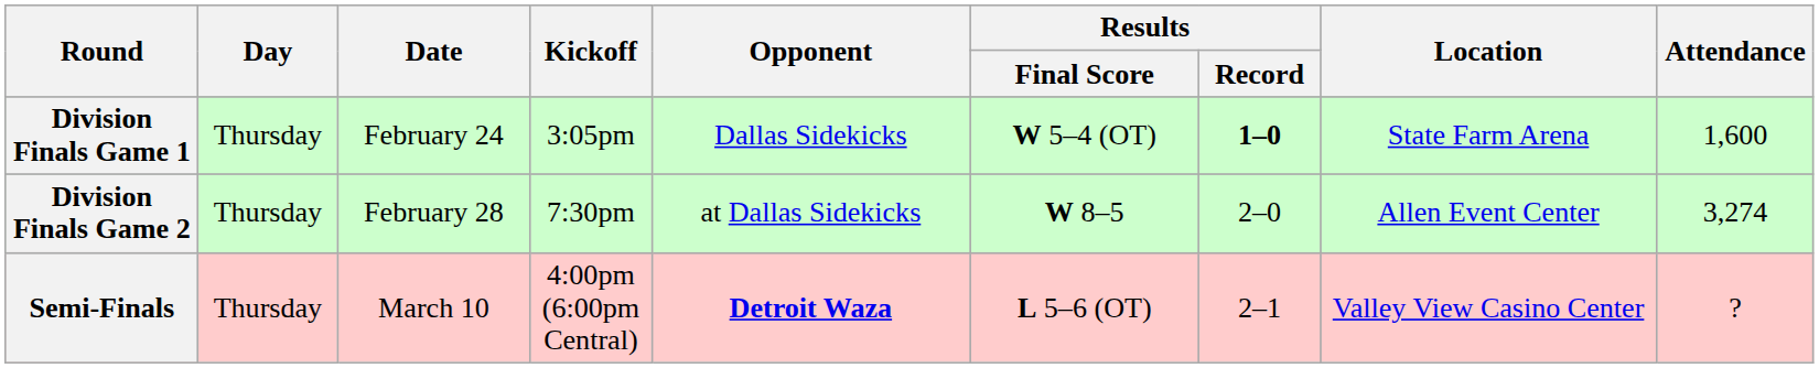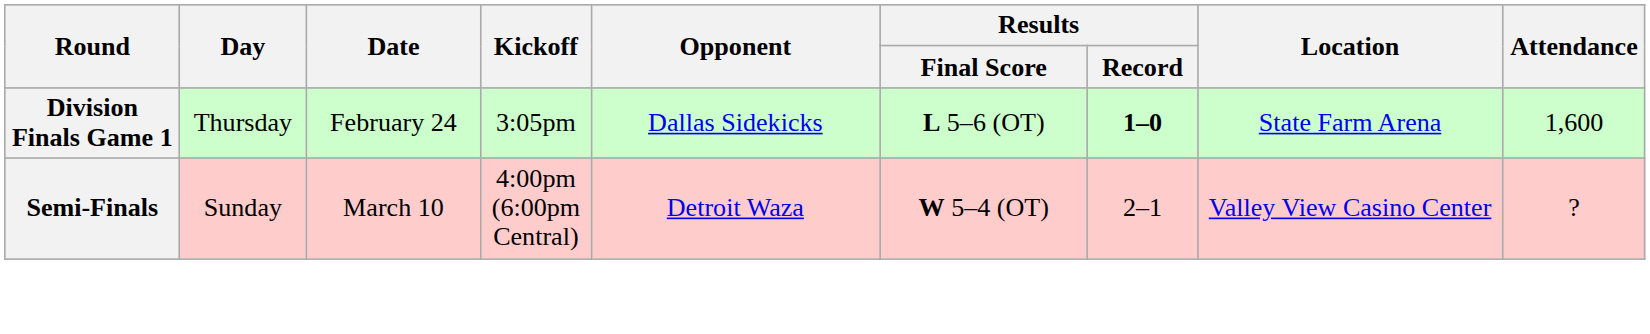 <table class="wikitable">
 <tr>
 <th rowspan="2" width="100">Round</th>
 <th rowspan="2" width="70">Day</th>
 <th rowspan="2" width="100">Date</th>
 <th rowspan="2" width="60">Kickoff</th>
 <th rowspan="2" width="170">Opponent</th>
 <th colspan="2" width="180">Results</th>
 <th rowspan="2" width="180">Location</th>
 <th rowspan="2" width="80">Attendance</th>
 </tr>
 <tr>
 <th width="120">Final Score</th>
 <th width="60">Record</th>
 </tr>
 <tr align="center" bgcolor="#CCFFCC">
 <th>Division Finals Game 1</th>
 <td>Thursday</td>
 <td>February 24</td>
 <td>3:05pm</td>
 <td><a href='#'>Dallas Sidekicks</a></td>
-<td><strong>W</strong> 5–4 (OT)</td>
+<td><strong>L</strong> 5–6 (OT)</td>
 <td><strong>1–0</strong></td>
 <td><a href='#'>State Farm Arena</a></td>
 <td>1,600</td>
 </tr>
-<tr align="center" bgcolor="#CCFFCC">
-<th>Division Finals Game 2</th>
-<td>Thursday</td>
-<td>February 28</td>
-<td>7:30pm</td>
-<td>at <a href='#'>Dallas Sidekicks</a></td>
-<td><strong>W</strong> 8–5</td>
-<td>2–0</td>
-<td><a href='#'>Allen Event Center</a></td>
-<td>3,274</td>
-</tr>
 <tr align="center" bgcolor="#FFCCCC">
 <th>Semi-Finals</th>
-<td>Thursday</td>
+<td>Sunday</td>
 <td>March 10</td>
 <td>4:00pm<br>(6:00pm Central)</td>
-<td><strong><a href='#'>Detroit Waza</a></strong></td>
-<td><strong>L</strong> 5–6 (OT)</td>
+<td><a href='#'>Detroit Waza</a></td>
+<td><strong>W</strong> 5–4 (OT)</td>
 <td>2–1</td>
 <td><a href='#'>Valley View Casino Center</a></td>
 <td>?</td>
 </tr>
 </table>
